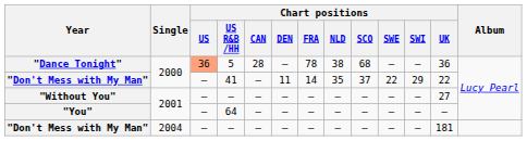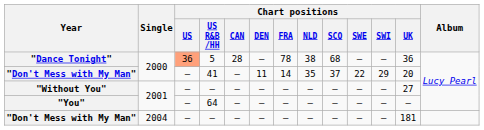 <table class="wikitable plainrowheaders" style="text-align: center;" border="1">
 <tr>
 <th rowspan="2">Year</th>
 <th rowspan="2">Single</th>
 <th colspan="10">Chart positions</th>
 <th rowspan="2">Album</th>
 </tr>
 <tr>
 <th scope="col" style="width:2.6em; font-size:90%;"><a href='#'>US</a><br></th>
 <th scope="col" style="width:2.6em; font-size:90%;"><a href='#'>US R&B<br>/HH</a><br></th>
 <th scope="col" style="width:2.6em; font-size:90%;"><a href='#'>CAN</a><br></th>
 <th scope="col" style="width:2.5em; font-size:90%;"><a href='#'>DEN</a><br></th>
 <th scope="col" style="width:2.5em; font-size:90%;"><a href='#'>FRA</a><br></th>
 <th scope="col" style="width:2.6em; font-size:90%;"><a href='#'>NLD</a><br></th>
 <th scope="col" style="width:2.6em; font-size:90%;"><a href='#'>SCO</a><br></th>
 <th scope="col" style="width:2.5em; font-size:90%;"><a href='#'>SWE</a><br></th>
 <th scope="col" style="width:2.5em; font-size:90%;"><a href='#'>SWI</a><br></th>
 <th scope="col" style="width:2.6em; font-size:90%;"><a href='#'>UK</a><br></th>
 </tr>
 <tr>
 <th scope="row">"<a href='#'>Dance Tonight</a>"</th>
 <td rowspan="2">2000</td>
 <td style="background: lightsalmon;">36</td>
 <td>5</td>
 <td>28</td>
 <td>—</td>
 <td>78</td>
 <td>38</td>
 <td>68</td>
 <td>—</td>
 <td>—</td>
 <td>36</td>
 <td rowspan="4"><em><a href='#'>Lucy Pearl</a></em></td>
 </tr>
 <tr>
 <th scope="row">"<a href='#'>Don't Mess with My Man</a>"</th>
 <td>—</td>
 <td>41</td>
 <td>—</td>
 <td>11</td>
 <td>14</td>
 <td>35</td>
 <td>37</td>
 <td>22</td>
 <td>29</td>
-<td>22</td>
+<td>20</td>
 </tr>
 <tr>
 <th scope="row">"Without You"</th>
 <td rowspan="2">2001</td>
 <td>—</td>
 <td>—</td>
 <td>—</td>
 <td>—</td>
 <td>—</td>
 <td>—</td>
 <td>—</td>
 <td>—</td>
 <td>—</td>
 <td>27</td>
 </tr>
 <tr>
 <th scope="row">"You"<br></th>
 <td>—</td>
 <td>64</td>
 <td>—</td>
 <td>—</td>
 <td>—</td>
 <td>—</td>
 <td>—</td>
 <td>—</td>
 <td>—</td>
 <td>—</td>
 </tr>
 <tr>
 <th scope="row">"Don't Mess with My Man"<br></th>
 <td rowspan="1">2004</td>
 <td>—</td>
 <td>—</td>
 <td>—</td>
 <td>—</td>
 <td>—</td>
 <td>—</td>
 <td>—</td>
 <td>—</td>
 <td>—</td>
 <td>181</td>
 <td></td>
 </tr>
 </table>
